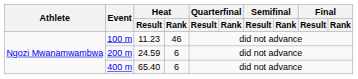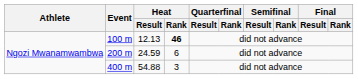 <table class="wikitable" style="font-size:90%">
 <tr>
 <th rowspan="2">Athlete</th>
 <th rowspan="2">Event</th>
 <th colspan="2">Heat</th>
 <th colspan="2">Quarterfinal</th>
 <th colspan="2">Semifinal</th>
 <th colspan="2">Final</th>
 </tr>
 <tr style="font-size:95%">
 <th>Result</th>
 <th>Rank</th>
 <th>Result</th>
 <th>Rank</th>
 <th>Result</th>
 <th>Rank</th>
 <th>Result</th>
 <th>Rank</th>
 </tr>
 <tr align=center>
 <td align=left rowspan=3><a href='#'>Ngozi Mwanamwambwa</a></td>
 <td align=left><a href='#'>100 m</a></td>
-<td>11.23</td>
-<td>46</td>
+<td>12.13</td>
+<td><strong>46</strong></td>
 <td colspan=6>did not advance</td>
 </tr>
 <tr align=center>
 <td align=left><a href='#'>200 m</a></td>
 <td>24.59</td>
 <td>6</td>
 <td colspan=6>did not advance</td>
 </tr>
 <tr align=center>
 <td align=left><a href='#'>400 m</a></td>
-<td>65.40</td>
-<td>6</td>
+<td>54.88</td>
+<td>3</td>
 <td colspan=6>did not advance</td>
 </tr>
 </table>
